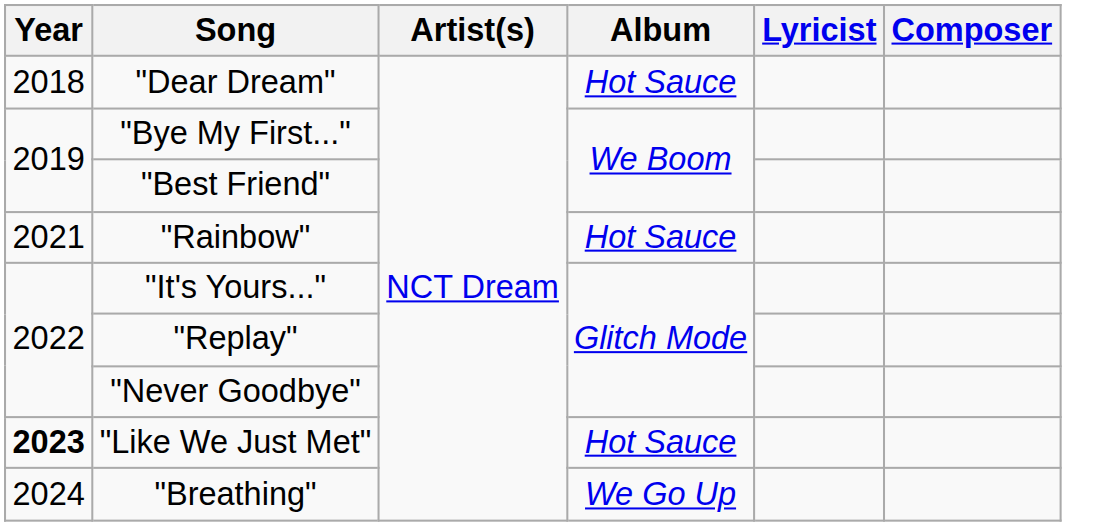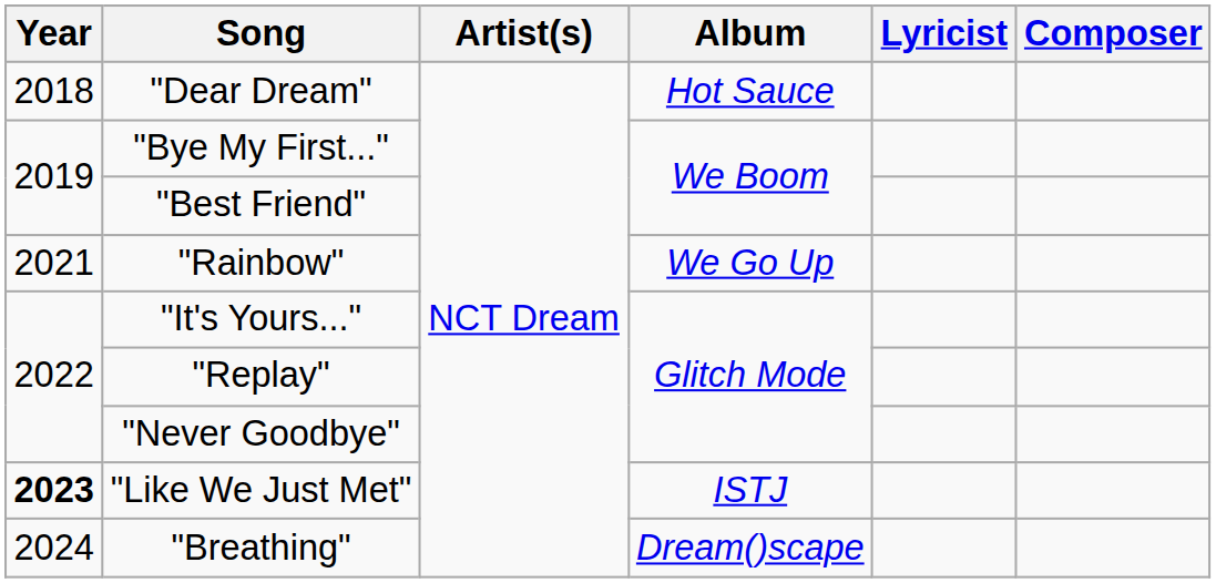 <table class="wikitable sortable" style="text-align:center">
 <tr>
 <th scope="col">Year</th>
 <th>Song</th>
 <th>Artist(s)</th>
 <th>Album</th>
 <th scope="col"><a href='#'>Lyricist</a></th>
 <th scope="col"><a href='#'>Composer</a></th>
 </tr>
 <tr>
 <td>2018</td>
 <td>"Dear Dream"</td>
 <td rowspan="9"><a href='#'>NCT Dream</a></td>
 <td><em><a href='#'>Hot Sauce</a></em></td>
 <td></td>
 <td></td>
 </tr>
 <tr>
 <td rowspan="2">2019</td>
 <td>"Bye My First..."</td>
 <td rowspan="2"><em><a href='#'>We Boom</a></em></td>
 <td></td>
 <td></td>
 </tr>
 <tr>
 <td>"Best Friend"</td>
 <td></td>
 <td></td>
 </tr>
 <tr>
 <td>2021</td>
 <td>"Rainbow"</td>
-<td><em><a href='#'>Hot Sauce</a></em></td>
+<td><em><a href='#'>We Go Up</a></em></td>
 <td></td>
 <td></td>
 </tr>
 <tr>
 <td rowspan="3">2022</td>
 <td>"It's Yours..."</td>
 <td rowspan="3"><em><a href='#'>Glitch Mode</a></em></td>
 <td></td>
 <td></td>
 </tr>
 <tr>
 <td>"Replay"</td>
 <td></td>
 <td></td>
 </tr>
 <tr>
 <td>"Never Goodbye"</td>
 <td></td>
 <td></td>
 </tr>
 <tr>
 <td><strong>2023</strong></td>
 <td>"Like We Just Met"</td>
-<td><em><a href='#'>Hot Sauce</a></em></td>
+<td><em><a href='#'>ISTJ</a></em></td>
 <td></td>
 <td></td>
 </tr>
 <tr>
 <td>2024</td>
 <td>"Breathing"</td>
-<td><em><a href='#'>We Go Up</a></em></td>
+<td><em><a href='#'>Dream()scape</a></em></td>
 <td></td>
 <td></td>
 </tr>
 </table>
